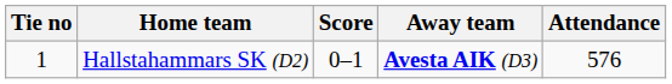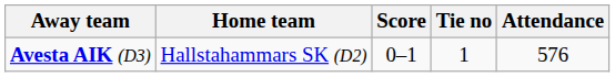 <table class="wikitable" style="text-align:center">
 <tr>
-<th style= width="40px">Tie no</th>
+<th style= width="150px">Away team</th>
 <th style= width="150px">Home team</th>
 <th style= width="60px">Score</th>
-<th style= width="150px">Away team</th>
+<th style= width="40px">Tie no</th>
 <th style= width="30px">Attendance</th>
 </tr>
 <tr>
-<td>1</td>
+<td><strong><a href='#'>Avesta AIK</a></strong> <em><small>(D3)</small></em></td>
 <td><a href='#'>Hallstahammars SK</a> <em><small>(D2)</small></em></td>
 <td>0–1</td>
-<td><strong><a href='#'>Avesta AIK</a></strong> <em><small>(D3)</small></em></td>
+<td>1</td>
 <td>576</td>
 </tr>
 </table>
